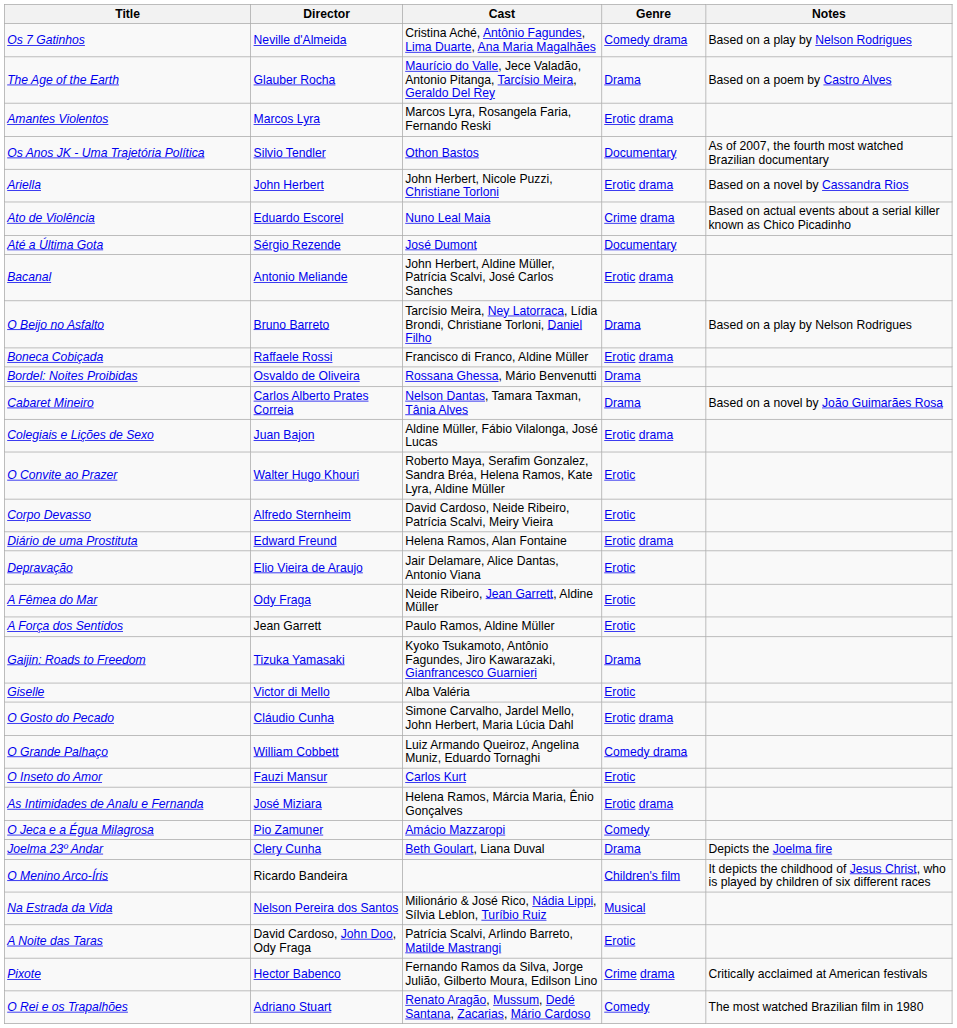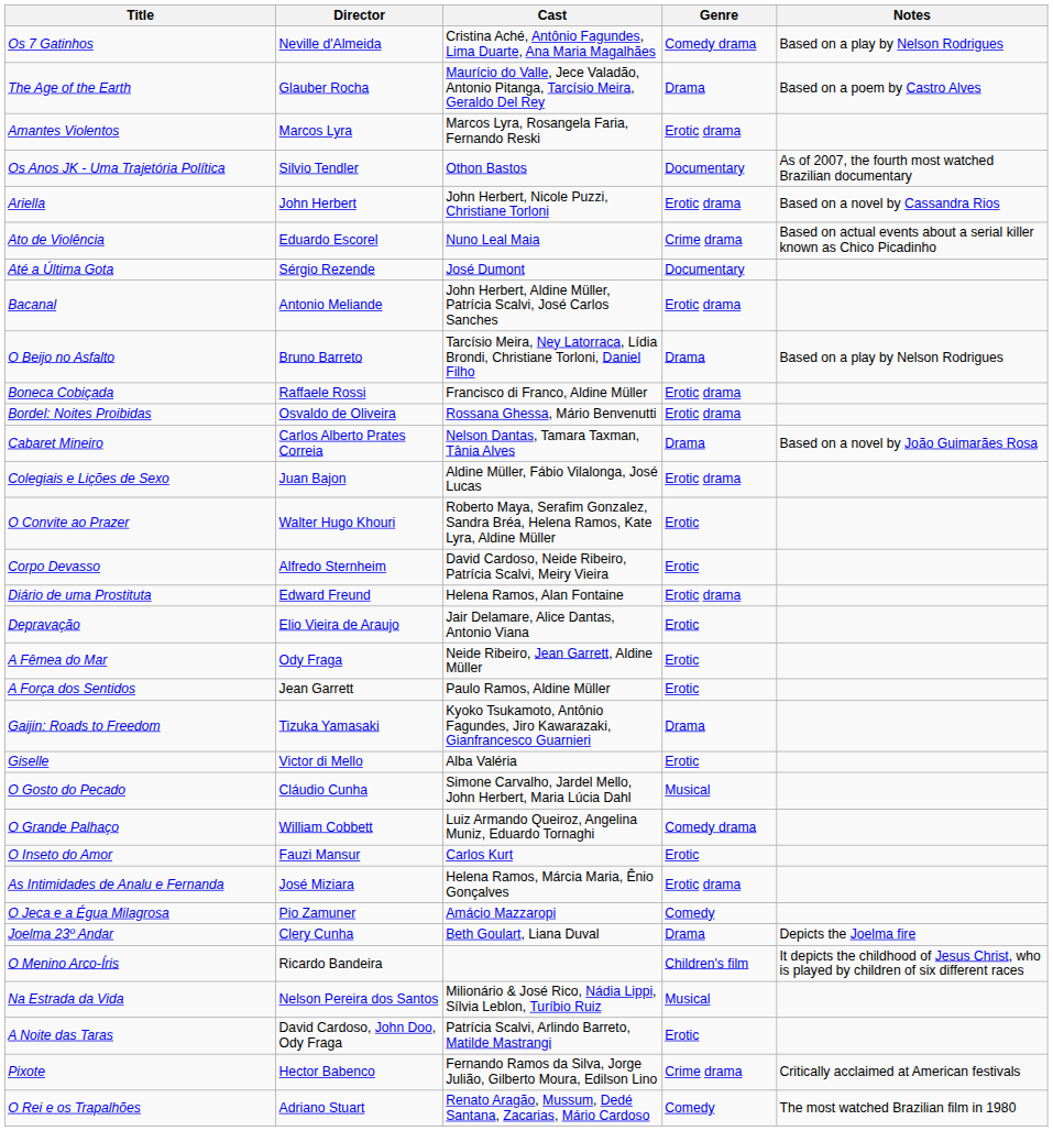 <table class="wikitable">
 <tr>
 <th width=26%>Title</th>
 <th width=16%>Director</th>
 <th width=21%>Cast</th>
 <th width=11%>Genre</th>
 <th width=26%>Notes</th>
 </tr>
 <tr>
 <td><em><a href='#'>Os 7 Gatinhos</a></em></td>
 <td><a href='#'>Neville d'Almeida</a></td>
 <td>Cristina Aché, <a href='#'>Antônio Fagundes</a>, <a href='#'>Lima Duarte</a>, <a href='#'>Ana Maria Magalhães</a></td>
 <td><a href='#'>Comedy drama</a></td>
 <td>Based on a play by <a href='#'>Nelson Rodrigues</a></td>
 </tr>
 <tr>
 <td><em><a href='#'>The Age of the Earth</a></em></td>
 <td><a href='#'>Glauber Rocha</a></td>
 <td><a href='#'>Maurício do Valle</a>, Jece Valadão, Antonio Pitanga, <a href='#'>Tarcísio Meira</a>, <a href='#'>Geraldo Del Rey</a></td>
 <td><a href='#'>Drama</a></td>
 <td>Based on a poem by <a href='#'>Castro Alves</a></td>
 </tr>
 <tr>
 <td><em><a href='#'>Amantes Violentos</a></em></td>
 <td><a href='#'>Marcos Lyra</a></td>
 <td>Marcos Lyra, Rosangela Faria, Fernando Reski</td>
 <td><a href='#'>Erotic</a> <a href='#'>drama</a></td>
 <td></td>
 </tr>
 <tr>
 <td><em><a href='#'>Os Anos JK - Uma Trajetória Política</a></em></td>
 <td><a href='#'>Silvio Tendler</a></td>
 <td><a href='#'>Othon Bastos</a></td>
 <td><a href='#'>Documentary</a></td>
 <td>As of 2007, the fourth most watched Brazilian documentary</td>
 </tr>
 <tr>
 <td><em><a href='#'>Ariella</a></em></td>
 <td><a href='#'>John Herbert</a></td>
 <td>John Herbert, Nicole Puzzi, <a href='#'>Christiane Torloni</a></td>
 <td><a href='#'>Erotic</a> <a href='#'>drama</a></td>
 <td>Based on a novel by <a href='#'>Cassandra Rios</a></td>
 </tr>
 <tr>
 <td><em><a href='#'>Ato de Violência</a></em></td>
 <td><a href='#'>Eduardo Escorel</a></td>
 <td><a href='#'>Nuno Leal Maia</a></td>
 <td><a href='#'>Crime</a> <a href='#'>drama</a></td>
 <td>Based on actual events about a serial killer known as Chico Picadinho</td>
 </tr>
 <tr>
 <td><em><a href='#'>Até a Última Gota</a></em></td>
 <td><a href='#'>Sérgio Rezende</a></td>
 <td><a href='#'>José Dumont</a></td>
 <td><a href='#'>Documentary</a></td>
 <td></td>
 </tr>
 <tr>
 <td><em><a href='#'>Bacanal</a></em></td>
 <td><a href='#'>Antonio Meliande</a></td>
 <td>John Herbert, Aldine Müller, Patrícia Scalvi, José Carlos Sanches</td>
 <td><a href='#'>Erotic</a> <a href='#'>drama</a></td>
 <td></td>
 </tr>
 <tr>
 <td><em><a href='#'>O Beijo no Asfalto</a></em></td>
 <td><a href='#'>Bruno Barreto</a></td>
 <td>Tarcísio Meira, <a href='#'>Ney Latorraca</a>, Lídia Brondi, Christiane Torloni, <a href='#'>Daniel Filho</a></td>
 <td><a href='#'>Drama</a></td>
 <td>Based on a play by Nelson Rodrigues</td>
 </tr>
 <tr>
 <td><em><a href='#'>Boneca Cobiçada</a></em></td>
 <td><a href='#'>Raffaele Rossi</a></td>
 <td>Francisco di Franco, Aldine Müller</td>
 <td><a href='#'>Erotic</a> <a href='#'>drama</a></td>
 <td></td>
 </tr>
 <tr>
 <td><em><a href='#'>Bordel: Noites Proibidas</a></em></td>
 <td><a href='#'>Osvaldo de Oliveira</a></td>
 <td><a href='#'>Rossana Ghessa</a>, Mário Benvenutti</td>
-<td><a href='#'>Drama</a></td>
+<td><a href='#'>Erotic</a> <a href='#'>drama</a></td>
 <td></td>
 </tr>
 <tr>
 <td><em><a href='#'>Cabaret Mineiro</a></em></td>
 <td><a href='#'>Carlos Alberto Prates Correia</a></td>
 <td><a href='#'>Nelson Dantas</a>, Tamara Taxman, <a href='#'>Tânia Alves</a></td>
 <td><a href='#'>Drama</a></td>
 <td>Based on a novel by <a href='#'>João Guimarães Rosa</a></td>
 </tr>
 <tr>
 <td><em><a href='#'>Colegiais e Lições de Sexo</a></em></td>
 <td><a href='#'>Juan Bajon</a></td>
 <td>Aldine Müller, Fábio Vilalonga, José Lucas</td>
 <td><a href='#'>Erotic</a> <a href='#'>drama</a></td>
 <td></td>
 </tr>
 <tr>
 <td><em><a href='#'>O Convite ao Prazer</a></em></td>
 <td><a href='#'>Walter Hugo Khouri</a></td>
 <td>Roberto Maya, Serafim Gonzalez, Sandra Bréa, Helena Ramos, Kate Lyra, Aldine Müller</td>
 <td><a href='#'>Erotic</a></td>
 <td></td>
 </tr>
 <tr>
 <td><em><a href='#'>Corpo Devasso</a></em></td>
 <td><a href='#'>Alfredo Sternheim</a></td>
 <td>David Cardoso, Neide Ribeiro, Patrícia Scalvi, Meiry Vieira</td>
 <td><a href='#'>Erotic</a></td>
 <td></td>
 </tr>
 <tr>
 <td><em><a href='#'>Diário de uma Prostituta</a></em></td>
 <td><a href='#'>Edward Freund</a></td>
 <td>Helena Ramos, Alan Fontaine</td>
 <td><a href='#'>Erotic</a> <a href='#'>drama</a></td>
 <td></td>
 </tr>
 <tr>
 <td><em><a href='#'>Depravação</a></em></td>
 <td><a href='#'>Elio Vieira de Araujo</a></td>
 <td>Jair Delamare, Alice Dantas, Antonio Viana</td>
 <td><a href='#'>Erotic</a></td>
 <td></td>
 </tr>
 <tr>
 <td><em><a href='#'>A Fêmea do Mar</a></em></td>
 <td><a href='#'>Ody Fraga</a></td>
 <td>Neide Ribeiro, <a href='#'>Jean Garrett</a>, Aldine Müller</td>
 <td><a href='#'>Erotic</a></td>
 <td></td>
 </tr>
 <tr>
 <td><em><a href='#'>A Força dos Sentidos</a></em></td>
 <td>Jean Garrett</td>
 <td>Paulo Ramos, Aldine Müller</td>
 <td><a href='#'>Erotic</a></td>
 <td></td>
 </tr>
 <tr>
 <td><em><a href='#'>Gaijin: Roads to Freedom</a></em></td>
 <td><a href='#'>Tizuka Yamasaki</a></td>
 <td>Kyoko Tsukamoto, Antônio Fagundes, Jiro Kawarazaki, <a href='#'>Gianfrancesco Guarnieri</a></td>
 <td><a href='#'>Drama</a></td>
 <td></td>
 </tr>
 <tr>
 <td><em><a href='#'>Giselle</a></em></td>
 <td><a href='#'>Victor di Mello</a></td>
 <td>Alba Valéria</td>
 <td><a href='#'>Erotic</a></td>
 <td></td>
 </tr>
 <tr>
 <td><em><a href='#'>O Gosto do Pecado</a></em></td>
 <td><a href='#'>Cláudio Cunha</a></td>
 <td>Simone Carvalho, Jardel Mello, John Herbert, Maria Lúcia Dahl</td>
-<td><a href='#'>Erotic</a> <a href='#'>drama</a></td>
+<td><a href='#'>Musical</a></td>
 <td></td>
 </tr>
 <tr>
 <td><em><a href='#'>O Grande Palhaço</a></em></td>
 <td><a href='#'>William Cobbett</a></td>
 <td>Luiz Armando Queiroz, Angelina Muniz, Eduardo Tornaghi</td>
 <td><a href='#'>Comedy drama</a></td>
 <td></td>
 </tr>
 <tr>
 <td><em><a href='#'>O Inseto do Amor</a></em></td>
 <td><a href='#'>Fauzi Mansur</a></td>
 <td><a href='#'>Carlos Kurt</a></td>
 <td><a href='#'>Erotic</a></td>
 <td></td>
 </tr>
 <tr>
 <td><em><a href='#'>As Intimidades de Analu e Fernanda</a></em></td>
 <td><a href='#'>José Miziara</a></td>
 <td>Helena Ramos, Márcia Maria, Ênio Gonçalves</td>
 <td><a href='#'>Erotic</a> <a href='#'>drama</a></td>
 <td></td>
 </tr>
 <tr>
 <td><em><a href='#'>O Jeca e a Égua Milagrosa</a></em></td>
 <td><a href='#'>Pio Zamuner</a></td>
 <td><a href='#'>Amácio Mazzaropi</a></td>
 <td><a href='#'>Comedy</a></td>
 <td></td>
 </tr>
 <tr>
 <td><em><a href='#'>Joelma 23º Andar</a></em></td>
 <td><a href='#'>Clery Cunha</a></td>
 <td><a href='#'>Beth Goulart</a>, Liana Duval</td>
 <td><a href='#'>Drama</a></td>
 <td>Depicts the <a href='#'>Joelma fire</a></td>
 </tr>
 <tr>
 <td><em><a href='#'>O Menino Arco-Íris</a></em></td>
 <td>Ricardo Bandeira</td>
 <td></td>
 <td><a href='#'>Children's film</a></td>
 <td>It depicts the childhood of <a href='#'>Jesus Christ</a>, who is played by children of six different races</td>
 </tr>
 <tr>
 <td><em><a href='#'>Na Estrada da Vida</a></em></td>
 <td><a href='#'>Nelson Pereira dos Santos</a></td>
 <td>Milionário & José Rico, <a href='#'>Nádia Lippi</a>, Sílvia Leblon, <a href='#'>Turíbio Ruiz</a></td>
 <td><a href='#'>Musical</a></td>
 <td></td>
 </tr>
 <tr>
 <td><em><a href='#'>A Noite das Taras</a></em></td>
 <td>David Cardoso, <a href='#'>John Doo</a>, Ody Fraga</td>
 <td>Patrícia Scalvi, Arlindo Barreto, <a href='#'>Matilde Mastrangi</a></td>
 <td><a href='#'>Erotic</a></td>
 <td></td>
 </tr>
 <tr>
 <td><em><a href='#'>Pixote</a></em></td>
 <td><a href='#'>Hector Babenco</a></td>
 <td>Fernando Ramos da Silva, Jorge Julião, Gilberto Moura, Edilson Lino</td>
 <td><a href='#'>Crime</a> <a href='#'>drama</a></td>
 <td>Critically acclaimed at American festivals</td>
 </tr>
 <tr>
 <td><em><a href='#'>O Rei e os Trapalhões</a></em></td>
 <td><a href='#'>Adriano Stuart</a></td>
 <td><a href='#'>Renato Aragão</a>, <a href='#'>Mussum</a>, <a href='#'>Dedé Santana</a>, <a href='#'>Zacarias</a>, <a href='#'>Mário Cardoso</a></td>
 <td><a href='#'>Comedy</a></td>
 <td>The most watched Brazilian film in 1980</td>
 </tr>
 </table>
